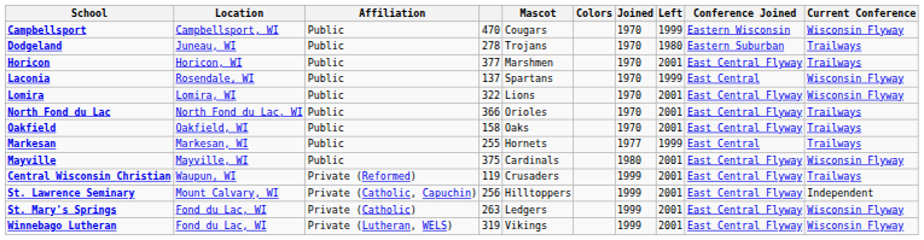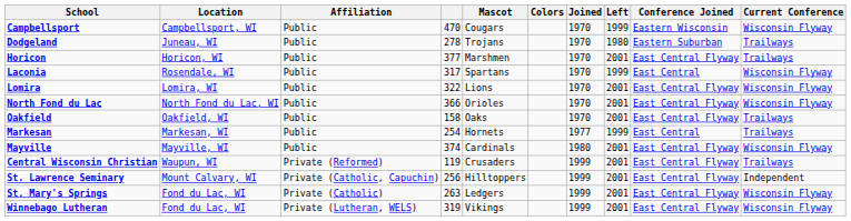 <table class="wikitable sortable">
 <tr>
 <th>School</th>
 <th>Location</th>
 <th>Affiliation</th>
 <th></th>
 <th>Mascot</th>
 <th>Colors</th>
 <th>Joined</th>
 <th>Left</th>
 <th>Conference Joined</th>
 <th>Current Conference</th>
 </tr>
 <tr>
 <td><a href='#'><strong>Campbellsport</strong></a></td>
 <td><a href='#'>Campbellsport, WI</a></td>
 <td>Public</td>
 <td>470</td>
 <td>Cougars</td>
 <td> </td>
 <td>1970</td>
 <td>1999</td>
 <td><a href='#'>Eastern Wisconsin</a></td>
 <td><a href='#'>Wisconsin Flyway</a></td>
 </tr>
 <tr>
 <td><a href='#'><strong>Dodgeland</strong></a></td>
 <td><a href='#'>Juneau, WI</a></td>
 <td>Public</td>
 <td>278</td>
 <td>Trojans</td>
 <td> </td>
 <td>1970</td>
 <td>1980</td>
 <td><a href='#'>Eastern Suburban</a></td>
 <td><a href='#'>Trailways</a></td>
 </tr>
 <tr>
 <td><a href='#'><strong>Horicon</strong></a></td>
 <td><a href='#'>Horicon, WI</a></td>
 <td>Public</td>
 <td>377</td>
 <td>Marshmen</td>
 <td> </td>
 <td>1970</td>
 <td>2001</td>
 <td><a href='#'>East Central Flyway</a></td>
 <td><a href='#'>Trailways</a></td>
 </tr>
 <tr>
 <td><a href='#'><strong>Laconia</strong></a></td>
 <td><a href='#'>Rosendale, WI</a></td>
 <td>Public</td>
-<td>137</td>
+<td>317</td>
 <td>Spartans</td>
 <td> </td>
 <td>1970</td>
 <td>1999</td>
 <td><a href='#'>East Central</a></td>
 <td><a href='#'>Wisconsin Flyway</a></td>
 </tr>
 <tr>
 <td><a href='#'><strong>Lomira</strong></a></td>
 <td><a href='#'>Lomira, WI</a></td>
 <td>Public</td>
 <td>322</td>
 <td>Lions</td>
 <td> </td>
 <td>1970</td>
 <td>2001</td>
 <td><a href='#'>East Central Flyway</a></td>
 <td><a href='#'>Wisconsin Flyway</a></td>
 </tr>
 <tr>
 <td><a href='#'><strong>North Fond du Lac</strong></a></td>
 <td><a href='#'>North Fond du Lac, WI</a></td>
 <td>Public</td>
 <td>366</td>
 <td>Orioles</td>
 <td> </td>
 <td>1970</td>
 <td>2001</td>
 <td><a href='#'>East Central Flyway</a></td>
-<td><a href='#'>Trailways</a></td>
+<td><a href='#'>Wisconsin Flyway</a></td>
 </tr>
 <tr>
 <td><a href='#'><strong>Oakfield</strong></a></td>
 <td><a href='#'>Oakfield, WI</a></td>
 <td>Public</td>
 <td>158</td>
 <td>Oaks</td>
 <td> </td>
 <td>1970</td>
 <td>2001</td>
 <td><a href='#'>East Central Flyway</a></td>
 <td><a href='#'>Trailways</a></td>
 </tr>
 <tr>
 <td><a href='#'><strong>Markesan</strong></a></td>
 <td><a href='#'>Markesan, WI</a></td>
 <td>Public</td>
-<td>255</td>
+<td>254</td>
 <td>Hornets</td>
 <td> </td>
 <td>1977</td>
 <td>1999</td>
 <td><a href='#'>East Central</a></td>
 <td><a href='#'>Trailways</a></td>
 </tr>
 <tr>
 <td><a href='#'><strong>Mayville</strong></a></td>
 <td><a href='#'>Mayville, WI</a></td>
 <td>Public</td>
-<td>375</td>
+<td>374</td>
 <td>Cardinals</td>
 <td> </td>
 <td>1980</td>
 <td>2001</td>
 <td><a href='#'>East Central Flyway</a></td>
 <td><a href='#'>Wisconsin Flyway</a></td>
 </tr>
 <tr>
 <td><a href='#'><strong>Central Wisconsin Christian</strong></a></td>
 <td><a href='#'>Waupun, WI</a></td>
 <td>Private (<a href='#'>Reformed</a>)</td>
 <td>119</td>
 <td>Crusaders</td>
 <td> </td>
 <td>1999</td>
 <td>2001</td>
 <td><a href='#'>East Central Flyway</a></td>
 <td><a href='#'>Trailways</a></td>
 </tr>
 <tr>
 <td><a href='#'><strong>St. Lawrence Seminary</strong></a></td>
 <td><a href='#'>Mount Calvary, WI</a></td>
 <td>Private (<a href='#'>Catholic</a>, <a href='#'>Capuchin</a>)</td>
 <td>256</td>
 <td>Hilltoppers</td>
 <td> </td>
 <td>1999</td>
 <td>2001</td>
 <td><a href='#'>East Central Flyway</a></td>
 <td>Independent</td>
 </tr>
 <tr>
 <td><a href='#'><strong>St. Mary's Springs</strong></a></td>
 <td><a href='#'>Fond du Lac, WI</a></td>
 <td>Private (<a href='#'>Catholic</a>)</td>
 <td>263</td>
 <td>Ledgers</td>
 <td> </td>
 <td>1999</td>
 <td>2001</td>
 <td><a href='#'>East Central Flyway</a></td>
 <td><a href='#'>Wisconsin Flyway</a></td>
 </tr>
 <tr>
 <td><a href='#'><strong>Winnebago Lutheran</strong></a></td>
 <td><a href='#'>Fond du Lac, WI</a></td>
 <td>Private (<a href='#'>Lutheran</a>, <a href='#'>WELS</a>)</td>
 <td>319</td>
 <td>Vikings</td>
 <td> </td>
 <td>1999</td>
 <td>2001</td>
 <td><a href='#'>East Central Flyway</a></td>
 <td><a href='#'>Wisconsin Flyway</a></td>
 </tr>
 </table>
